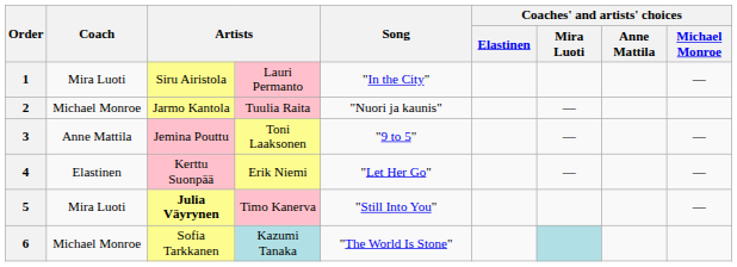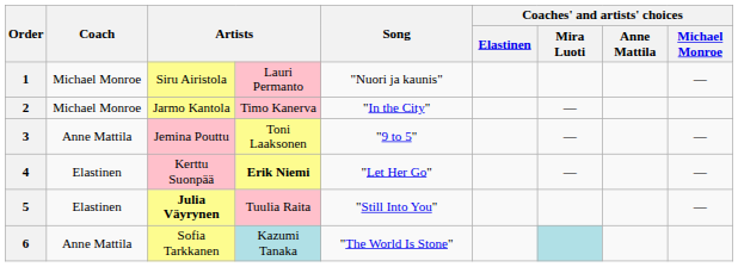 <table class="wikitable" style="text-align:center; width:100%;">
 <tr>
 <th scope="col" style="width:05%;" rowspan=2>Order</th>
 <th scope="col" style="width:14%;" rowspan=2>Coach</th>
 <th scope="col" style="width:24%;" colspan=2 rowspan=2>Artists</th>
 <th scope="col" style="width:21%;" rowspan=2>Song</th>
 <th scope="col" style="width:36%;" colspan=4>Coaches' and artists' choices</th>
 </tr>
 <tr>
 <th style="width:09%;"><a href='#'>Elastinen</a></th>
 <th style="width:09%;">Mira Luoti</th>
 <th style="width:09%;">Anne Mattila</th>
 <th style="width:09%;"><a href='#'>Michael Monroe</a></th>
 </tr>
 <tr>
 <th scope="col">1</th>
-<td>Mira Luoti</td>
+<td>Michael Monroe</td>
 <td style="background:#fdfc8f; text-align:center;">Siru Airistola</td>
 <td style="background:pink; text-align:center;">Lauri Permanto</td>
-<td>"<a href='#'>In the City</a>"</td>
+<td>"Nuori ja kaunis"</td>
 <td></td>
 <td></td>
 <td></td>
 <td>—</td>
 </tr>
 <tr>
 <th scope="col">2</th>
 <td>Michael Monroe</td>
 <td style="background:#fdfc8f; text-align:center;">Jarmo Kantola</td>
-<td style="background:pink; text-align:center;">Tuulia Raita</td>
-<td>"Nuori ja kaunis"</td>
+<td style="background:pink; text-align:center;">Timo Kanerva</td>
+<td>"<a href='#'>In the City</a>"</td>
 <td></td>
 <td>—</td>
 <td></td>
 <td></td>
 </tr>
 <tr>
 <th scope="col">3</th>
 <td>Anne Mattila</td>
 <td style="background:pink; text-align:center;">Jemina Pouttu</td>
 <td style="background:#fdfc8f; text-align:center;">Toni Laaksonen</td>
 <td>"<a href='#'>9 to 5</a>"</td>
 <td></td>
 <td>—</td>
 <td></td>
 <td>—</td>
 </tr>
 <tr>
 <th scope="col">4</th>
 <td>Elastinen</td>
 <td style="background:pink; text-align:center;">Kerttu Suonpää</td>
-<td style="background:#fdfc8f; text-align:center;">Erik Niemi</td>
+<td style="background:#fdfc8f; text-align:center;"><strong>Erik Niemi</strong></td>
 <td>"<a href='#'>Let Her Go</a>"</td>
 <td></td>
 <td>—</td>
 <td></td>
 <td>—</td>
 </tr>
 <tr>
 <th scope="col">5</th>
-<td>Mira Luoti</td>
+<td>Elastinen</td>
 <td style="background:#fdfc8f; text-align:center;"><strong>Julia Väyrynen</strong></td>
-<td style="background:pink; text-align:center;">Timo Kanerva</td>
+<td style="background:pink; text-align:center;">Tuulia Raita</td>
 <td>"<a href='#'>Still Into You</a>"</td>
 <td></td>
 <td></td>
 <td></td>
 <td>—</td>
 </tr>
 <tr>
 <th scope="col">6</th>
-<td>Michael Monroe</td>
+<td>Anne Mattila</td>
 <td style="background:#fdfc8f; text-align:center;">Sofia Tarkkanen</td>
 <td style="background:#B0E0E6; text-align:center;">Kazumi Tanaka</td>
 <td>"<a href='#'>The World Is Stone</a>"</td>
 <td></td>
 <td style="background:#b0e0e6;"><strong></strong></td>
 <td></td>
 <td></td>
 </tr>
 </table>
